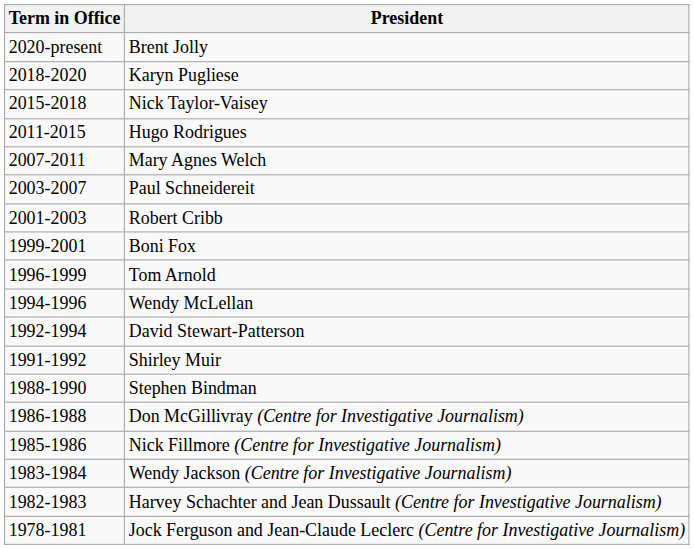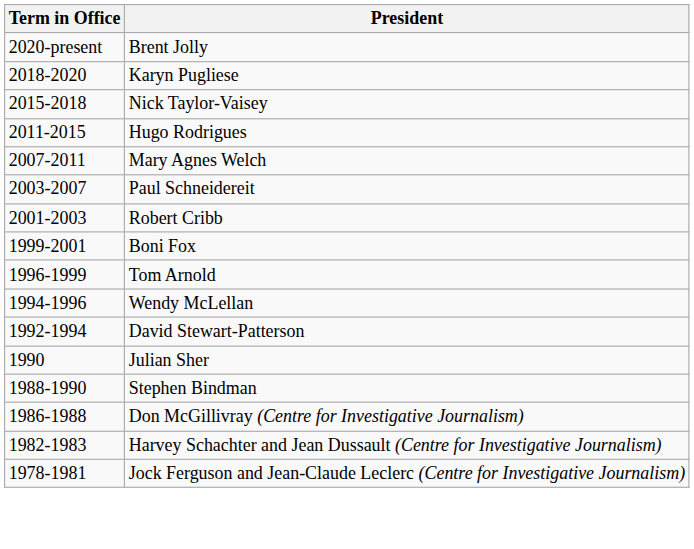 <table class="wikitable">
 <tr>
 <th>Term in Office</th>
 <th>President</th>
 </tr>
 <tr>
 <td>2020-present</td>
 <td>Brent Jolly</td>
 </tr>
 <tr>
 <td>2018-2020</td>
 <td>Karyn Pugliese</td>
 </tr>
 <tr>
 <td>2015-2018</td>
 <td>Nick Taylor-Vaisey</td>
 </tr>
 <tr>
 <td>2011-2015</td>
 <td>Hugo Rodrigues</td>
 </tr>
 <tr>
 <td>2007-2011</td>
 <td>Mary Agnes Welch</td>
 </tr>
 <tr>
 <td>2003-2007</td>
 <td>Paul Schneidereit</td>
 </tr>
 <tr>
 <td>2001-2003</td>
 <td>Robert Cribb</td>
 </tr>
 <tr>
 <td>1999-2001</td>
 <td>Boni Fox</td>
 </tr>
 <tr>
 <td>1996-1999</td>
 <td>Tom Arnold</td>
 </tr>
 <tr>
 <td>1994-1996</td>
 <td>Wendy McLellan</td>
 </tr>
 <tr>
 <td>1992-1994</td>
 <td>David Stewart-Patterson</td>
 </tr>
 <tr>
-<td>1991-1992</td>
-<td>Shirley Muir</td>
+<td>1990</td>
+<td>Julian Sher</td>
 </tr>
 <tr>
 <td>1988-1990</td>
 <td>Stephen Bindman</td>
 </tr>
 <tr>
 <td>1986-1988</td>
 <td>Don McGillivray <em>(Centre for Investigative Journalism)</em></td>
 </tr>
 <tr>
-<td>1985-1986</td>
-<td>Nick Fillmore <em>(Centre for Investigative Journalism)</em></td>
-</tr>
-<tr>
-<td>1983-1984</td>
-<td>Wendy Jackson <em>(Centre for Investigative Journalism)</em></td>
-</tr>
-<tr>
 <td>1982-1983</td>
 <td>Harvey Schachter and Jean Dussault <em>(Centre for Investigative Journalism)</em></td>
 </tr>
 <tr>
 <td>1978-1981</td>
 <td>Jock Ferguson and Jean-Claude Leclerc <em>(Centre for Investigative Journalism)</em></td>
 </tr>
 </table>
